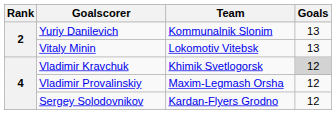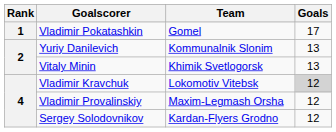 <table class="wikitable" style="font-size: 95%;">
 <tr bgcolor="#CCCCCC" align="center">
 <th>Rank</th>
 <th width=170>Goalscorer</th>
 <th width=170>Team</th>
 <th>Goals</th>
+</tr>
+<tr>
+<th align="center">1</th>
+<td> <a href='#'>Vladimir Pokatashkin</a></td>
+<td><a href='#'>Gomel</a></td>
+<td align="center">17</td>
 </tr>
 <tr>
 <th align="center" rowspan="2">2</th>
 <td> <a href='#'>Yuriy Danilevich</a></td>
 <td><a href='#'>Kommunalnik Slonim</a></td>
 <td align="center">13</td>
 </tr>
 <tr>
 <td> <a href='#'>Vitaly Minin</a></td>
-<td><a href='#'>Lokomotiv Vitebsk</a></td>
+<td><a href='#'>Khimik Svetlogorsk</a></td>
 <td align="center">13</td>
 </tr>
 <tr>
 <th align="center" rowspan="3">4</th>
 <td> <a href='#'>Vladimir Kravchuk</a></td>
-<td><a href='#'>Khimik Svetlogorsk</a></td>
+<td><a href='#'>Lokomotiv Vitebsk</a></td>
 <td align="center" style="background: lightgrey;">12</td>
 </tr>
 <tr>
 <td> <a href='#'>Vladimir Provalinskiy</a></td>
 <td><a href='#'>Maxim-Legmash Orsha</a></td>
 <td align="center">12</td>
 </tr>
 <tr>
 <td> <a href='#'>Sergey Solodovnikov</a></td>
 <td><a href='#'>Kardan-Flyers Grodno</a></td>
 <td align="center">12</td>
 </tr>
 </table>
